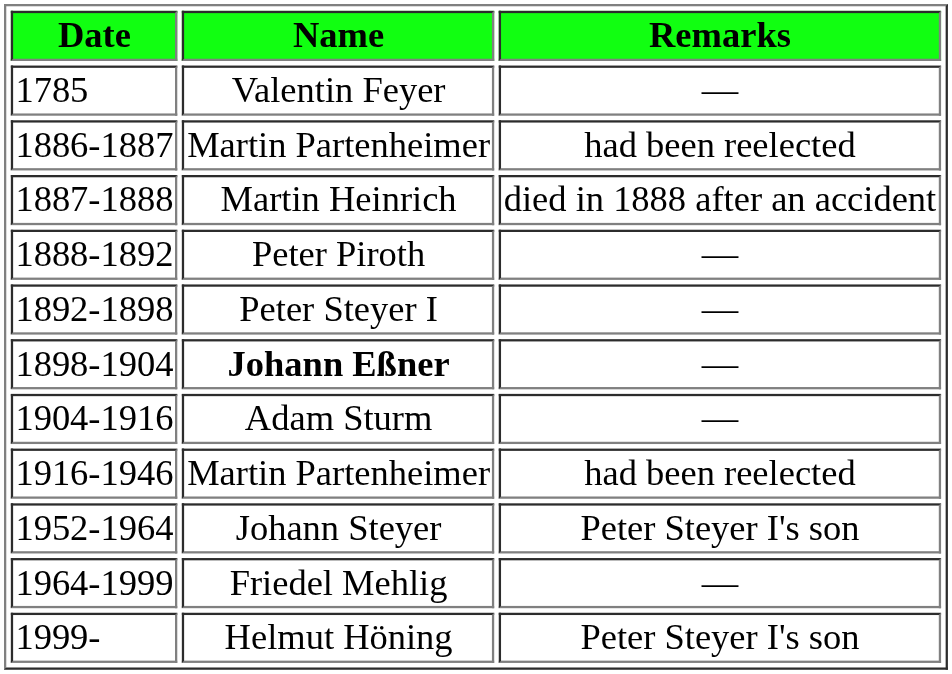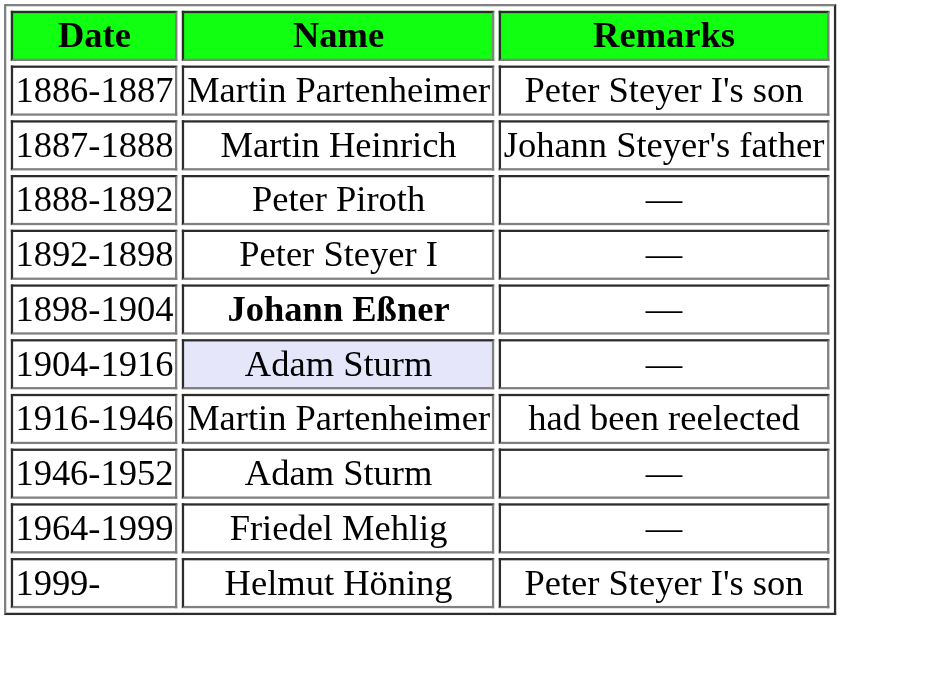 <table border="1">
 <tr style="background:#11ff11">
 <th align="center">Date</th>
 <th>Name</th>
 <th>Remarks</th>
 </tr>
 <tr>
-<td class="bgcolor5">1785</td>
-<td align="center">Valentin Feyer</td>
-<td align="center">—</td>
-</tr>
-<tr>
 <td class="bgcolor5">1886-1887</td>
 <td align="center">Martin Partenheimer</td>
-<td align="center">had been reelected</td>
+<td align="center">Peter Steyer I's son</td>
 </tr>
 <tr>
 <td class="bgcolor5">1887-1888</td>
 <td align="center">Martin Heinrich</td>
-<td align="center">died in 1888 after an accident</td>
+<td align="center">Johann Steyer's father</td>
 </tr>
 <tr>
 <td class="bgcolor5">1888-1892</td>
 <td align="center">Peter Piroth</td>
 <td align="center">—</td>
 </tr>
 <tr>
 <td class="bgcolor5">1892-1898</td>
 <td align="center">Peter Steyer I</td>
 <td align="center">—</td>
 </tr>
 <tr>
 <td class="bgcolor5">1898-1904</td>
 <td align="center"><strong>Johann Eßner</strong></td>
 <td align="center">—</td>
 </tr>
 <tr>
 <td class="bgcolor5">1904-1916</td>
-<td align="center">Adam Sturm</td>
+<td align="center" style="background: lavender;">Adam Sturm</td>
 <td align="center">—</td>
 </tr>
 <tr>
 <td class="bgcolor5">1916-1946</td>
 <td align="center">Martin Partenheimer</td>
 <td align="center">had been reelected</td>
 </tr>
 <tr>
-<td class="bgcolor5">1952-1964</td>
-<td align="center">Johann Steyer</td>
-<td align="center">Peter Steyer I's son</td>
+<td class="bgcolor5">1946-1952</td>
+<td align="center">Adam Sturm</td>
+<td align="center">—</td>
 </tr>
 <tr>
 <td class="bgcolor5">1964-1999</td>
 <td align="center">Friedel Mehlig</td>
 <td align="center">—</td>
 </tr>
 <tr>
 <td class="bgcolor5">1999-</td>
 <td align="center">Helmut Höning</td>
 <td align="center">Peter Steyer I's son</td>
 </tr>
 </table>
